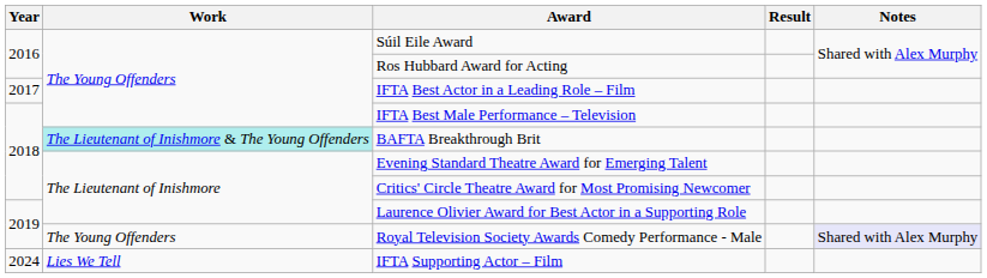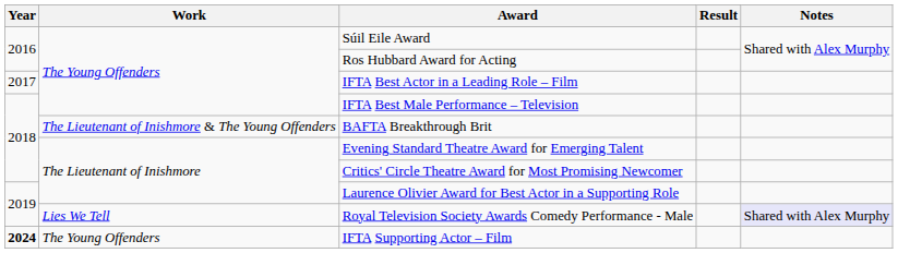 <table class="wikitable sortable">
 <tr>
 <th>Year</th>
 <th>Work</th>
 <th>Award</th>
 <th>Result</th>
 <th class="unsortable">Notes</th>
 </tr>
 <tr>
 <td rowspan="2">2016</td>
 <td rowspan="4"><em><a href='#'>The Young Offenders</a></em></td>
 <td>Súil Eile Award</td>
 <td></td>
 <td rowspan="2">Shared with <a href='#'>Alex Murphy</a></td>
 </tr>
 <tr>
 <td>Ros Hubbard Award for Acting</td>
 <td></td>
 </tr>
 <tr>
 <td>2017</td>
 <td><a href='#'>IFTA</a> <a href='#'>Best Actor in a Leading Role – Film</a></td>
 <td></td>
 <td></td>
 </tr>
 <tr>
 <td rowspan="4">2018</td>
 <td><a href='#'>IFTA</a> <a href='#'>Best Male Performance – Television</a></td>
 <td></td>
 <td></td>
 </tr>
 <tr>
-<td style="background: paleturquoise;"><em><a href='#'>The Lieutenant of Inishmore</a></em> & <em>The Young Offenders</em></td>
+<td><em><a href='#'>The Lieutenant of Inishmore</a></em> & <em>The Young Offenders</em></td>
 <td><a href='#'>BAFTA</a> Breakthrough Brit</td>
 <td></td>
 <td></td>
 </tr>
 <tr>
 <td rowspan="3"><em>The Lieutenant of Inishmore</em></td>
 <td><a href='#'>Evening Standard Theatre Award</a> for <a href='#'>Emerging Talent</a></td>
 <td></td>
 <td></td>
 </tr>
 <tr>
 <td><a href='#'>Critics' Circle Theatre Award</a> for <a href='#'>Most Promising Newcomer</a></td>
 <td></td>
 <td></td>
 </tr>
 <tr>
 <td rowspan="2">2019</td>
 <td><a href='#'>Laurence Olivier Award for Best Actor in a Supporting Role</a></td>
 <td></td>
 <td></td>
 </tr>
 <tr>
-<td><em>The Young Offenders</em></td>
+<td><em><a href='#'>Lies We Tell</a></em></td>
 <td><a href='#'>Royal Television Society Awards</a> Comedy Performance - Male</td>
 <td></td>
 <td style="background: lavender;">Shared with Alex Murphy</td>
 </tr>
 <tr>
-<td>2024</td>
-<td><em><a href='#'>Lies We Tell</a></em></td>
+<td><strong>2024</strong></td>
+<td><em>The Young Offenders</em></td>
 <td><a href='#'>IFTA</a> <a href='#'>Supporting Actor – Film</a></td>
 <td></td>
 <td></td>
 </tr>
 </table>
